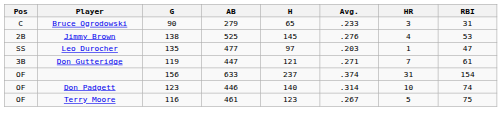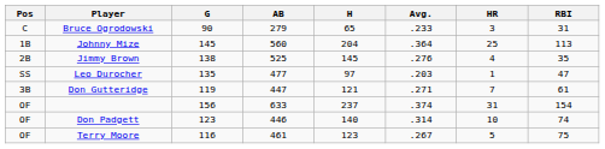 <table class="wikitable sortable">
 <tr>
 <th bgcolor="#DDDDFF" width="5%">Pos</th>
 <th bgcolor="#DDDDFF" width="16%">Player</th>
 <th bgcolor="#DDDDFF" width="9%">G</th>
 <th bgcolor="#DDDDFF" width="9%">AB</th>
 <th bgcolor="#DDDDFF" width="9%">H</th>
 <th bgcolor="#DDDDFF" width="9%">Avg.</th>
 <th bgcolor="#DDDDFF" width="9%">HR</th>
 <th bgcolor="#DDDDFF" width="9%">RBI</th>
 </tr>
 <tr align="center">
 <td>C</td>
 <td><a href='#'>Bruce Ogrodowski</a></td>
 <td>90</td>
 <td>279</td>
 <td>65</td>
 <td>.233</td>
 <td>3</td>
 <td>31</td>
 </tr>
 <tr align="center">
+<td>1B</td>
+<td><a href='#'>Johnny Mize</a></td>
+<td>145</td>
+<td>560</td>
+<td>204</td>
+<td>.364</td>
+<td>25</td>
+<td>113</td>
+</tr>
+<tr align="center">
 <td>2B</td>
 <td><a href='#'>Jimmy Brown</a></td>
 <td>138</td>
 <td>525</td>
 <td>145</td>
 <td>.276</td>
 <td>4</td>
-<td>53</td>
+<td>35</td>
 </tr>
 <tr align="center">
 <td>SS</td>
 <td><a href='#'>Leo Durocher</a></td>
 <td>135</td>
 <td>477</td>
 <td>97</td>
 <td>.203</td>
 <td>1</td>
 <td>47</td>
 </tr>
 <tr align="center">
 <td>3B</td>
 <td><a href='#'>Don Gutteridge</a></td>
 <td>119</td>
 <td>447</td>
 <td>121</td>
 <td>.271</td>
 <td>7</td>
 <td>61</td>
 </tr>
 <tr align="center">
 <td>OF</td>
 <td></td>
 <td>156</td>
 <td>633</td>
 <td>237</td>
 <td>.374</td>
 <td>31</td>
 <td>154</td>
 </tr>
 <tr align="center">
 <td>OF</td>
 <td><a href='#'>Don Padgett</a></td>
 <td>123</td>
 <td>446</td>
 <td>140</td>
 <td>.314</td>
 <td>10</td>
 <td>74</td>
 </tr>
 <tr align="center">
 <td>OF</td>
 <td><a href='#'>Terry Moore</a></td>
 <td>116</td>
 <td>461</td>
 <td>123</td>
 <td>.267</td>
 <td>5</td>
 <td>75</td>
 </tr>
 </table>
